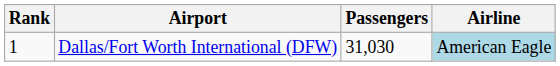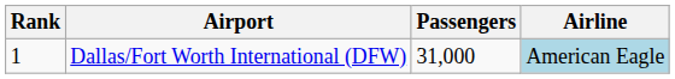 <table class="wikitable">
 <tr>
 <th>Rank</th>
 <th>Airport</th>
 <th>Passengers</th>
 <th>Airline</th>
 </tr>
 <tr>
 <td>1</td>
 <td><a href='#'>Dallas/Fort Worth International (DFW)</a></td>
-<td>31,030</td>
+<td>31,000</td>
 <td style="background: lightblue;">American Eagle</td>
 </tr>
 </table>
